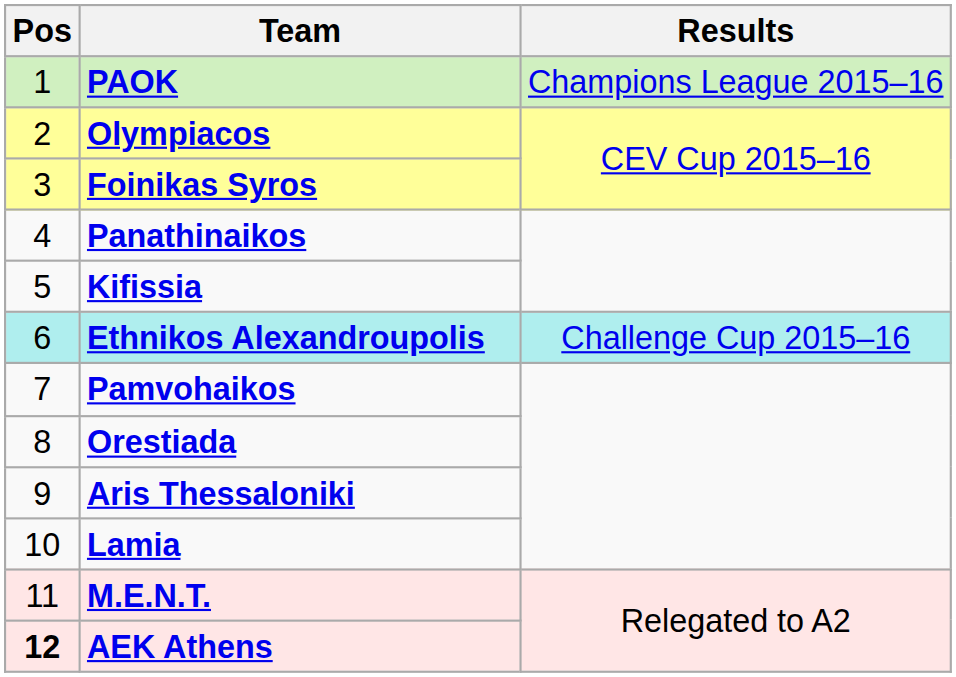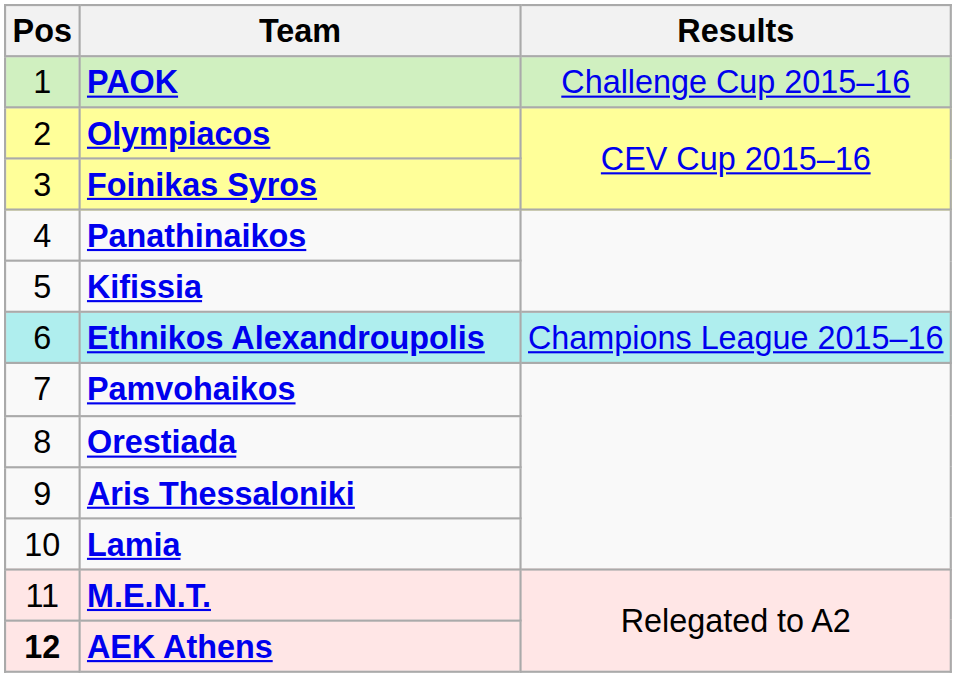 <table class="wikitable" style="text-align: center; font-size:95%">
 <tr>
 <th width="20">Pos</th>
 <th width="200">Team</th>
 <th>Results</th>
 </tr>
 <tr bgcolor="D0F0C0">
 <td>1</td>
 <td align="left"><strong> <a href='#'>PAOK</a></strong></td>
-<td><a href='#'>Champions League 2015–16</a></td>
+<td><a href='#'>Challenge Cup 2015–16</a></td>
 </tr>
 <tr bgcolor="FFFF99">
 <td>2</td>
 <td align="left"><strong><a href='#'>Olympiacos</a></strong></td>
 <td rowspan=2><a href='#'>CEV Cup 2015–16</a></td>
 </tr>
 <tr bgcolor="FFFF99">
 <td>3</td>
 <td align="left"><strong> <a href='#'>Foinikas Syros</a></strong></td>
 </tr>
 <tr>
 <td>4</td>
 <td align="left"><strong><a href='#'>Panathinaikos</a></strong></td>
 </tr>
 <tr>
 <td>5</td>
 <td align="left"><strong><a href='#'>Kifissia</a></strong></td>
 </tr>
 <tr bgcolor="afeeee">
 <td>6</td>
 <td align="left"><strong><a href='#'>Ethnikos Alexandroupolis</a></strong></td>
-<td><a href='#'>Challenge Cup 2015–16</a></td>
+<td><a href='#'>Champions League 2015–16</a></td>
 </tr>
 <tr>
 <td>7</td>
 <td align="left"><strong> <a href='#'>Pamvohaikos</a></strong></td>
 </tr>
 <tr>
 <td>8</td>
 <td align="left"><strong><a href='#'>Orestiada</a></strong></td>
 </tr>
 <tr>
 <td>9</td>
 <td align="left"><strong><a href='#'>Aris Thessaloniki</a></strong></td>
 </tr>
 <tr>
 <td>10</td>
 <td align="left"><strong><a href='#'>Lamia</a></strong></td>
 </tr>
 <tr bgcolor="FFE6E6">
 <td>11</td>
 <td align="left"><strong> <a href='#'>M.E.N.T.</a></strong></td>
 <td rowspan=2>Relegated to A2</td>
 </tr>
 <tr bgcolor="FFE6E6">
 <td><strong>12</strong></td>
 <td align="left"><strong> <a href='#'>AEK Athens</a></strong></td>
 </tr>
 </table>
